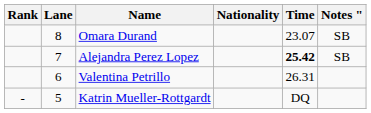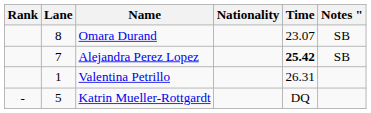 <table class='wikitable sortable'  style='text-align:center'>
 <tr>
 <th>Rank</th>
 <th>Lane</th>
 <th>Name</th>
 <th>Nationality</th>
 <th>Time</th>
 <th>Notes "</th>
 </tr>
 <tr>
 <td></td>
 <td>8</td>
 <td align=left><a href='#'>Omara Durand </a></td>
 <td align=left></td>
 <td>23.07</td>
 <td>SB</td>
 </tr>
 <tr>
 <td></td>
 <td>7</td>
 <td align=left><a href='#'>Alejandra  Perez Lopez </a></td>
 <td align=left></td>
 <td><strong>25.42</strong></td>
 <td>SB</td>
 </tr>
 <tr>
 <td></td>
-<td>6</td>
+<td>1</td>
 <td align=left><a href='#'>Valentina Petrillo</a></td>
 <td align=left></td>
 <td>26.31</td>
 <td></td>
 </tr>
 <tr>
 <td>-</td>
 <td>5</td>
 <td align=left><a href='#'>Katrin Mueller-Rottgardt </a></td>
 <td align=left></td>
 <td>DQ</td>
 <td></td>
 </tr>
 </table>
